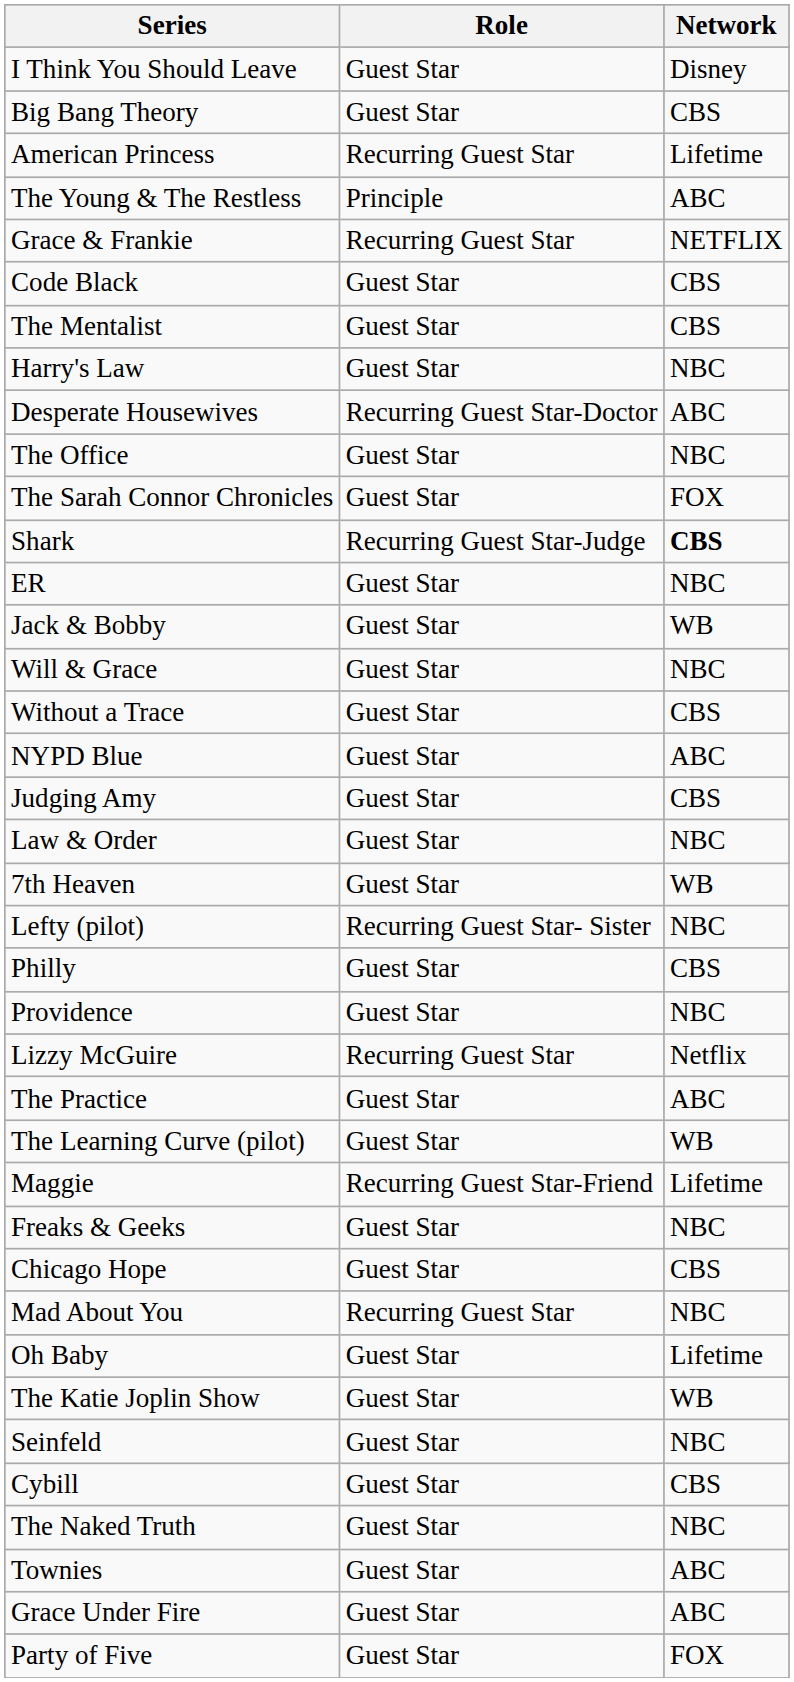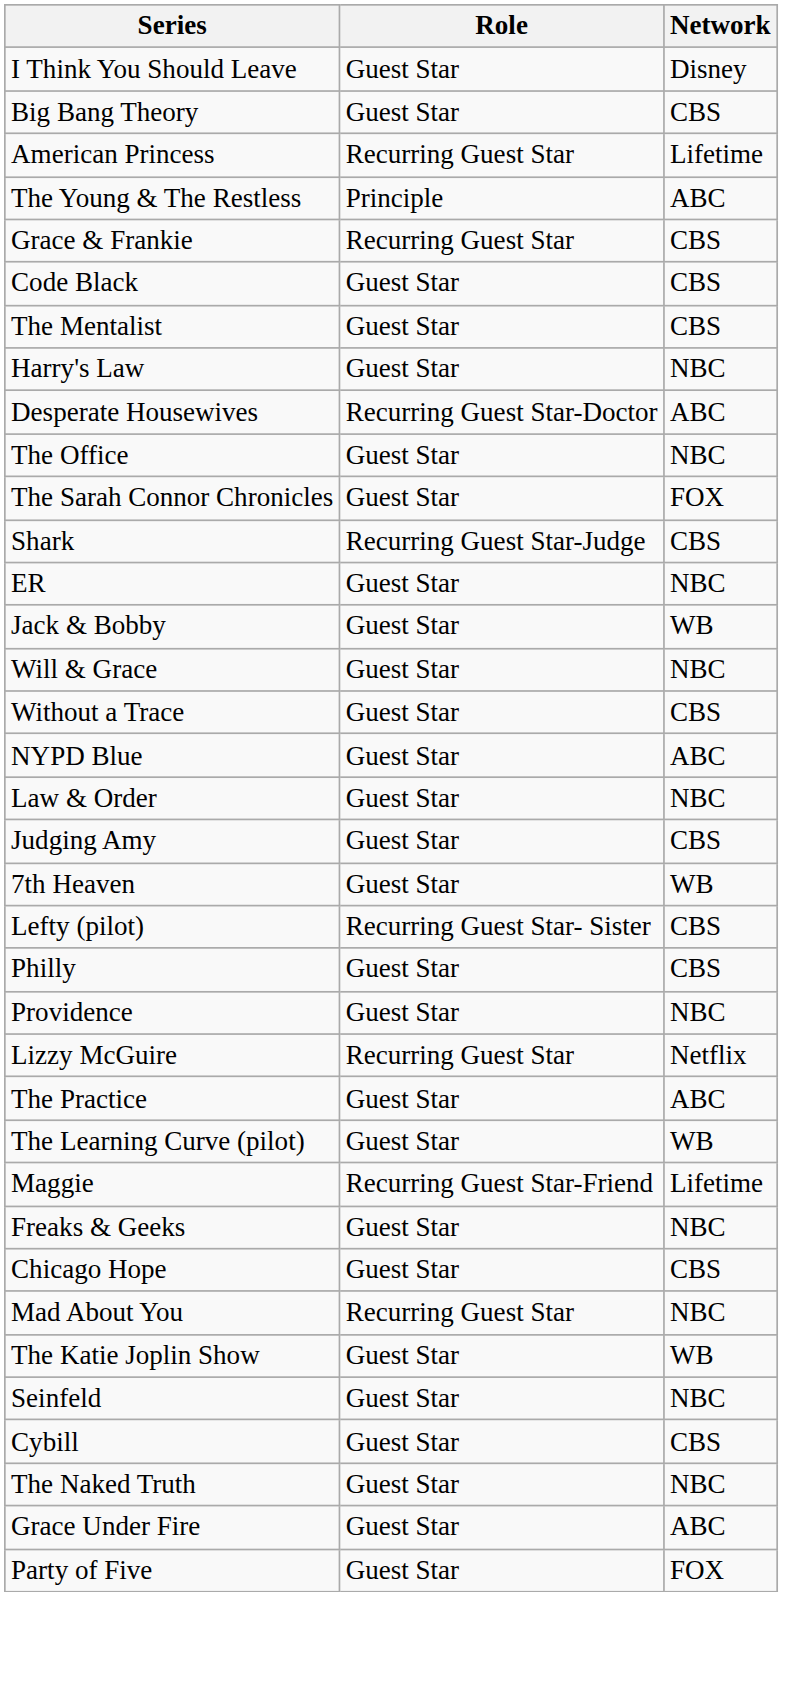 <table class="wikitable">
 <tr>
 <th>Series</th>
 <th>Role</th>
 <th>Network</th>
 </tr>
 <tr>
 <td>I Think You Should Leave</td>
 <td>Guest Star</td>
 <td>Disney</td>
 </tr>
 <tr>
 <td>Big Bang Theory</td>
 <td>Guest Star</td>
 <td>CBS</td>
 </tr>
 <tr>
 <td>American Princess</td>
 <td>Recurring Guest Star</td>
 <td>Lifetime</td>
 </tr>
 <tr>
 <td>The Young & The Restless</td>
 <td>Principle</td>
 <td>ABC</td>
 </tr>
 <tr>
 <td>Grace & Frankie</td>
 <td>Recurring Guest Star</td>
-<td>NETFLIX</td>
+<td>CBS</td>
 </tr>
 <tr>
 <td>Code Black</td>
 <td>Guest Star</td>
 <td>CBS</td>
 </tr>
 <tr>
 <td>The Mentalist</td>
 <td>Guest Star</td>
 <td>CBS</td>
 </tr>
 <tr>
 <td>Harry's Law</td>
 <td>Guest Star</td>
 <td>NBC</td>
 </tr>
 <tr>
 <td>Desperate Housewives</td>
 <td>Recurring Guest Star-Doctor</td>
 <td>ABC</td>
 </tr>
 <tr>
 <td>The Office</td>
 <td>Guest Star</td>
 <td>NBC</td>
 </tr>
 <tr>
 <td>The Sarah Connor Chronicles</td>
 <td>Guest Star</td>
 <td>FOX</td>
 </tr>
 <tr>
 <td>Shark</td>
 <td>Recurring Guest Star-Judge</td>
-<td><strong>CBS</strong></td>
+<td>CBS</td>
 </tr>
 <tr>
 <td>ER</td>
 <td>Guest Star</td>
 <td>NBC</td>
 </tr>
 <tr>
 <td>Jack & Bobby</td>
 <td>Guest Star</td>
 <td>WB</td>
 </tr>
 <tr>
 <td>Will & Grace</td>
 <td>Guest Star</td>
 <td>NBC</td>
 </tr>
 <tr>
 <td>Without a Trace</td>
 <td>Guest Star</td>
 <td>CBS</td>
 </tr>
 <tr>
 <td>NYPD Blue</td>
 <td>Guest Star</td>
 <td>ABC</td>
 </tr>
 <tr>
+<td>Law & Order</td>
+<td>Guest Star</td>
+<td>NBC</td>
+</tr>
+<tr>
 <td>Judging Amy</td>
 <td>Guest Star</td>
 <td>CBS</td>
-</tr>
-<tr>
-<td>Law & Order</td>
-<td>Guest Star</td>
-<td>NBC</td>
 </tr>
 <tr>
 <td>7th Heaven</td>
 <td>Guest Star</td>
 <td>WB</td>
 </tr>
 <tr>
 <td>Lefty (pilot)</td>
 <td>Recurring Guest Star- Sister</td>
-<td>NBC</td>
+<td>CBS</td>
 </tr>
 <tr>
 <td>Philly</td>
 <td>Guest Star</td>
 <td>CBS</td>
 </tr>
 <tr>
 <td>Providence</td>
 <td>Guest Star</td>
 <td>NBC</td>
 </tr>
 <tr>
 <td>Lizzy McGuire</td>
 <td>Recurring Guest Star</td>
 <td>Netflix</td>
 </tr>
 <tr>
 <td>The Practice</td>
 <td>Guest Star</td>
 <td>ABC</td>
 </tr>
 <tr>
 <td>The Learning Curve (pilot)</td>
 <td>Guest Star</td>
 <td>WB</td>
 </tr>
 <tr>
 <td>Maggie</td>
 <td>Recurring Guest Star-Friend</td>
 <td>Lifetime</td>
 </tr>
 <tr>
 <td>Freaks & Geeks</td>
 <td>Guest Star</td>
 <td>NBC</td>
 </tr>
 <tr>
 <td>Chicago Hope</td>
 <td>Guest Star</td>
 <td>CBS</td>
 </tr>
 <tr>
 <td>Mad About You</td>
 <td>Recurring Guest Star</td>
 <td>NBC</td>
 </tr>
 <tr>
-<td>Oh Baby</td>
-<td>Guest Star</td>
-<td>Lifetime</td>
-</tr>
-<tr>
 <td>The Katie Joplin Show</td>
 <td>Guest Star</td>
 <td>WB</td>
 </tr>
 <tr>
 <td>Seinfeld</td>
 <td>Guest Star</td>
 <td>NBC</td>
 </tr>
 <tr>
 <td>Cybill</td>
 <td>Guest Star</td>
 <td>CBS</td>
 </tr>
 <tr>
 <td>The Naked Truth</td>
 <td>Guest Star</td>
 <td>NBC</td>
 </tr>
 <tr>
-<td>Townies</td>
-<td>Guest Star</td>
-<td>ABC</td>
-</tr>
-<tr>
 <td>Grace Under Fire</td>
 <td>Guest Star</td>
 <td>ABC</td>
 </tr>
 <tr>
 <td>Party of Five</td>
 <td>Guest Star</td>
 <td>FOX</td>
 </tr>
 </table>
